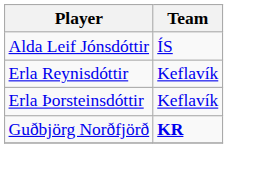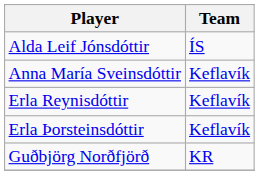 <table class="wikitable sortable">
 <tr>
 <th align="center">Player</th>
 <th align="center">Team</th>
 </tr>
 <tr>
 <td> <a href='#'>Alda Leif Jónsdóttir</a></td>
 <td><a href='#'>ÍS</a></td>
+</tr>
+<tr>
+<td> <a href='#'>Anna María Sveinsdóttir</a></td>
+<td><a href='#'>Keflavík</a></td>
 </tr>
 <tr>
 <td> <a href='#'>Erla Reynisdóttir</a></td>
 <td><a href='#'>Keflavík</a></td>
 </tr>
 <tr>
 <td> <a href='#'>Erla Þorsteinsdóttir</a></td>
 <td><a href='#'>Keflavík</a></td>
 </tr>
 <tr>
 <td> <a href='#'>Guðbjörg Norðfjörð</a></td>
-<td><strong><a href='#'>KR</a></strong></td>
+<td><a href='#'>KR</a></td>
 </tr>
 <tr>
 </tr>
 </table>
